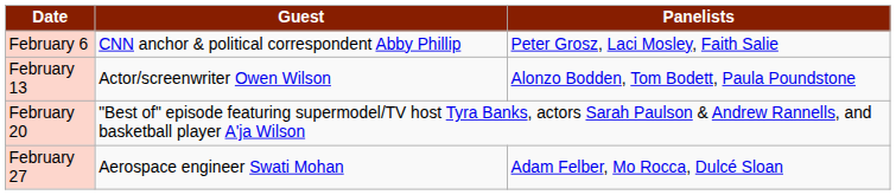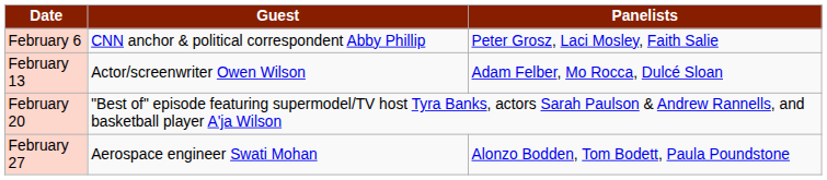 <table class="wikitable">
 <tr>
 <th style="background:#871E00;color:#FFFFFF;">Date</th>
 <th style="background:#871E00;color:#FFFFFF;">Guest</th>
 <th style="background:#871E00;color:#FFFFFF;">Panelists</th>
 </tr>
 <tr>
 <td style="background:#FDD6CC;color:#000000;">February 6</td>
 <td><a href='#'>CNN</a> anchor & political correspondent <a href='#'>Abby Phillip</a></td>
 <td><a href='#'>Peter Grosz</a>, <a href='#'>Laci Mosley</a>, <a href='#'>Faith Salie</a></td>
 </tr>
 <tr>
 <td style="background:#FDD6CC;color:#000000;">February 13</td>
 <td>Actor/screenwriter <a href='#'>Owen Wilson</a></td>
-<td><a href='#'>Alonzo Bodden</a>, <a href='#'>Tom Bodett</a>, <a href='#'>Paula Poundstone</a></td>
+<td><a href='#'>Adam Felber</a>, <a href='#'>Mo Rocca</a>, <a href='#'>Dulcé Sloan</a></td>
 </tr>
 <tr>
 <td style="background:#FDD6CC;color:#000000;">February 20</td>
 <td colspan=2>"Best of" episode featuring supermodel/TV host <a href='#'>Tyra Banks</a>, actors <a href='#'>Sarah Paulson</a> & <a href='#'>Andrew Rannells</a>, and basketball player <a href='#'>A'ja Wilson</a></td>
 </tr>
 <tr>
 <td style="background:#FDD6CC;color:#000000;">February 27</td>
 <td>Aerospace engineer <a href='#'>Swati Mohan</a></td>
-<td><a href='#'>Adam Felber</a>, <a href='#'>Mo Rocca</a>, <a href='#'>Dulcé Sloan</a></td>
+<td><a href='#'>Alonzo Bodden</a>, <a href='#'>Tom Bodett</a>, <a href='#'>Paula Poundstone</a></td>
 </tr>
 </table>
